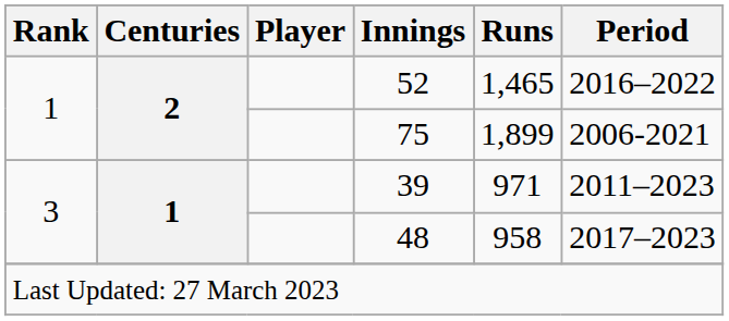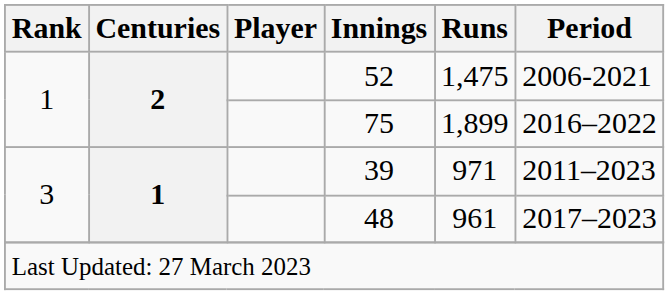 <table class="wikitable plainrowheaders sortable">
 <tr>
 <th scope=col>Rank</th>
 <th scope=col>Centuries</th>
 <th scope=col>Player</th>
 <th scope=col>Innings</th>
 <th scope=col>Runs</th>
 <th scope=col>Period</th>
 </tr>
 <tr>
 <td align=center rowspan=2>1</td>
 <th scope=row style=text-align:center; rowspan=2>2</th>
 <td></td>
 <td align=center>52</td>
-<td align=center>1,465</td>
-<td>2016–2022</td>
+<td align=center>1,475</td>
+<td>2006-2021</td>
 </tr>
 <tr>
 <td></td>
 <td align=center>75</td>
 <td align=center>1,899</td>
-<td>2006-2021</td>
+<td>2016–2022</td>
 </tr>
 <tr>
 <td align=center rowspan=2>3</td>
 <th scope=row style=text-align:center; rowspan=2>1</th>
 <td></td>
 <td align=center>39</td>
 <td align=center>971</td>
 <td>2011–2023</td>
 </tr>
 <tr>
 <td></td>
 <td align=center>48</td>
-<td align=center>958</td>
+<td align=center>961</td>
 <td>2017–2023</td>
 </tr>
 <tr>
 </tr>
 <tr class=sortbottom>
 <td colspan=6><small>Last Updated: 27 March 2023</small></td>
 </tr>
 </table>
